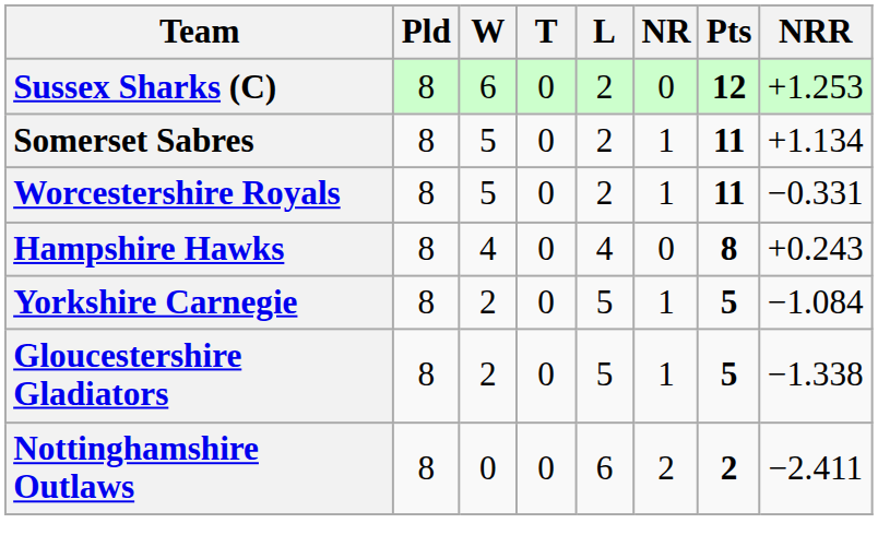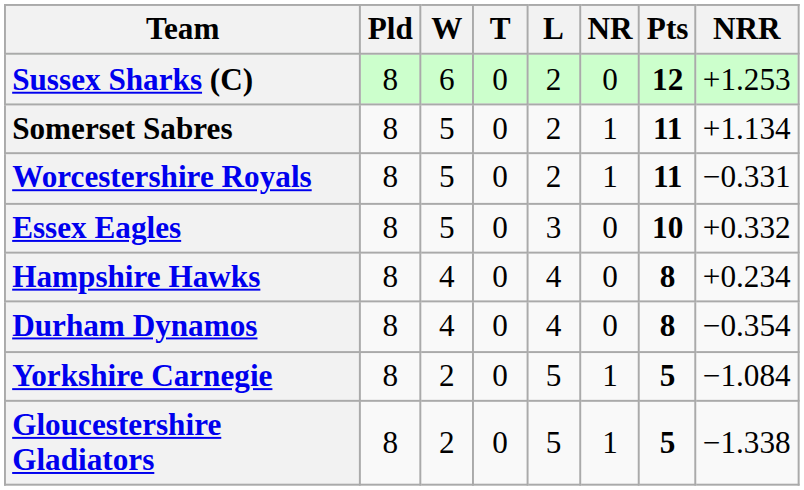 <table class="wikitable plainrowheaders" style="text-align:center;">
 <tr>
 <th scope="col" width=175>Team</th>
 <th scope="col" width=20 abbr="Played">Pld</th>
 <th scope="col" width=20 abbr="Won">W</th>
 <th scope="col" width=20 abbr="Tied">T</th>
 <th scope="col" width=20 abbr="Lost">L</th>
 <th scope="col" width=20 abbr="No result">NR</th>
 <th scope="col" width=20 abbr="Points">Pts</th>
 <th scope="col" width=20 abbr="Net run rate">NRR</th>
 </tr>
 <tr style="background:#ccffcc;">
 <th scope="row" style="text-align:left;"><a href='#'>Sussex Sharks</a> (C)</th>
 <td>8</td>
 <td>6</td>
 <td>0</td>
 <td>2</td>
 <td>0</td>
 <td><strong>12</strong></td>
 <td>+1.253</td>
 </tr>
 <tr>
 <th scope="row" style="text-align:left;">Somerset Sabres</th>
 <td>8</td>
 <td>5</td>
 <td>0</td>
 <td>2</td>
 <td>1</td>
 <td><strong>11</strong></td>
 <td>+1.134</td>
 </tr>
 <tr>
 <th scope="row" style="text-align:left;"><a href='#'>Worcestershire Royals</a></th>
 <td>8</td>
 <td>5</td>
 <td>0</td>
 <td>2</td>
 <td>1</td>
 <td><strong>11</strong></td>
 <td>−0.331</td>
 </tr>
 <tr>
+<th scope="row" style="text-align:left;"><a href='#'>Essex Eagles</a></th>
+<td>8</td>
+<td>5</td>
+<td>0</td>
+<td>3</td>
+<td>0</td>
+<td><strong>10</strong></td>
+<td>+0.332</td>
+</tr>
+<tr>
 <th scope="row" style="text-align:left;"><a href='#'>Hampshire Hawks</a></th>
 <td>8</td>
 <td>4</td>
 <td>0</td>
 <td>4</td>
 <td>0</td>
 <td><strong>8</strong></td>
-<td>+0.243</td>
+<td>+0.234</td>
+</tr>
+<tr>
+<th scope="row" style="text-align:left;"><a href='#'>Durham Dynamos</a></th>
+<td>8</td>
+<td>4</td>
+<td>0</td>
+<td>4</td>
+<td>0</td>
+<td><strong>8</strong></td>
+<td>−0.354</td>
 </tr>
 <tr>
 <th scope="row" style="text-align:left;"><a href='#'>Yorkshire Carnegie</a></th>
 <td>8</td>
 <td>2</td>
 <td>0</td>
 <td>5</td>
 <td>1</td>
 <td><strong>5</strong></td>
 <td>−1.084</td>
 </tr>
 <tr>
 <th scope="row" style="text-align:left;"><a href='#'>Gloucestershire Gladiators</a></th>
 <td>8</td>
 <td>2</td>
 <td>0</td>
 <td>5</td>
 <td>1</td>
 <td><strong>5</strong></td>
 <td>−1.338</td>
 </tr>
-<tr>
-<th scope="row" style="text-align:left;"><a href='#'>Nottinghamshire Outlaws</a></th>
-<td>8</td>
-<td>0</td>
-<td>0</td>
-<td>6</td>
-<td>2</td>
-<td><strong>2</strong></td>
-<td>−2.411</td>
-</tr>
 </table>
